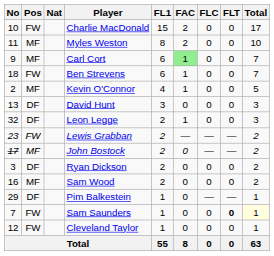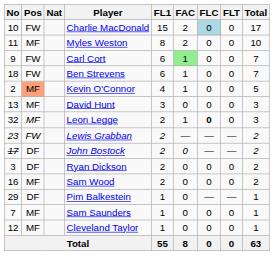 <table class="wikitable" style="text-align:center; border:1px #aaa solid; font-size:95%;">
 <tr>
 <th>No</th>
 <th>Pos</th>
 <th>Nat</th>
 <th>Player</th>
 <th>FL1</th>
 <th>FAC</th>
 <th>FLC</th>
 <th>FLT</th>
 <th>Total</th>
 </tr>
 <tr>
 <td>10</td>
 <td>FW</td>
 <td></td>
 <td style="text-align:left;"><a href='#'>Charlie MacDonald</a></td>
 <td>15</td>
 <td>2</td>
-<td>0</td>
+<td style="background: lightblue;">0</td>
 <td>0</td>
 <td>17</td>
 </tr>
 <tr>
 <td>11</td>
 <td>MF</td>
 <td></td>
 <td style="text-align:left;"><a href='#'>Myles Weston</a></td>
 <td>8</td>
 <td>2</td>
 <td>0</td>
 <td>0</td>
 <td>10</td>
 </tr>
 <tr>
 <td>9</td>
-<td>MF</td>
+<td>FW</td>
 <td></td>
 <td style="text-align:left;"><a href='#'>Carl Cort</a></td>
 <td>6</td>
 <td style="background: lightgreen;">1</td>
 <td>0</td>
 <td>0</td>
 <td>7</td>
 </tr>
 <tr>
 <td>18</td>
 <td>FW</td>
 <td></td>
 <td style="text-align:left;"><a href='#'>Ben Strevens</a></td>
 <td>6</td>
 <td>1</td>
 <td>0</td>
 <td>0</td>
 <td>7</td>
 </tr>
 <tr>
 <td>2</td>
-<td>MF</td>
+<td style="background: lightsalmon;">MF</td>
 <td></td>
 <td style="text-align:left;"><a href='#'>Kevin O'Connor</a></td>
 <td>4</td>
 <td>1</td>
 <td>0</td>
 <td>0</td>
 <td>5</td>
 </tr>
 <tr>
 <td>13</td>
-<td>DF</td>
+<td>MF</td>
 <td></td>
 <td style="text-align:left;"><a href='#'>David Hunt</a></td>
 <td>3</td>
 <td>0</td>
 <td>0</td>
 <td>0</td>
 <td>3</td>
 </tr>
 <tr>
 <td>32</td>
-<td>DF</td>
+<td><em>MF</em></td>
 <td></td>
 <td style="text-align:left;"><a href='#'>Leon Legge</a></td>
 <td>2</td>
 <td>1</td>
-<td>0</td>
+<td><strong>0</strong></td>
 <td>0</td>
 <td>3</td>
 </tr>
 <tr>
 <td><em>23</em></td>
 <td><em>FW</em></td>
 <td><em></em></td>
 <td style="text-align:left;"><em><a href='#'>Lewis Grabban</a></em></td>
 <td><em>2</em></td>
 <td><em>—</em></td>
 <td><em>—</em></td>
 <td><em>—</em></td>
 <td><em>2</em></td>
 </tr>
 <tr>
 <td><em><s>17</s></em></td>
-<td><em>MF</em></td>
+<td>DF</td>
 <td><em></em></td>
 <td style="text-align:left;"><em><a href='#'>John Bostock</a></em></td>
 <td><em>2</em></td>
 <td><em>0</em></td>
 <td><em>—</em></td>
 <td><em>—</em></td>
 <td><em>2</em></td>
 </tr>
 <tr>
 <td>3</td>
 <td>DF</td>
 <td></td>
 <td style="text-align:left;"><a href='#'>Ryan Dickson</a></td>
 <td>2</td>
 <td>0</td>
 <td>0</td>
 <td>0</td>
 <td>2</td>
 </tr>
 <tr>
 <td>16</td>
 <td>MF</td>
 <td></td>
 <td style="text-align:left;"><a href='#'>Sam Wood</a></td>
 <td>2</td>
 <td>0</td>
 <td>0</td>
 <td>0</td>
 <td>2</td>
 </tr>
 <tr>
 <td>29</td>
 <td>DF</td>
 <td></td>
 <td style="text-align:left;"><a href='#'>Pim Balkestein</a></td>
 <td>1</td>
 <td>0</td>
 <td><em>—</em></td>
 <td><em>—</em></td>
 <td>1</td>
 </tr>
 <tr>
 <td>7</td>
-<td>FW</td>
+<td>MF</td>
 <td></td>
 <td style="text-align:left;"><a href='#'>Sam Saunders</a></td>
 <td>1</td>
 <td>0</td>
 <td>0</td>
-<td><strong>0</strong></td>
-<td style="background: lightyellow;">1</td>
+<td>0</td>
+<td>1</td>
 </tr>
 <tr>
 <td>12</td>
-<td>FW</td>
+<td>MF</td>
 <td></td>
 <td style="text-align:left;"><a href='#'>Cleveland Taylor</a></td>
 <td>1</td>
 <td>0</td>
 <td>0</td>
 <td>0</td>
 <td>1</td>
 </tr>
 <tr>
 <th colspan="4">Total</th>
 <th>55</th>
 <th>8</th>
 <th>0</th>
 <th>0</th>
 <th>63</th>
 </tr>
 </table>
